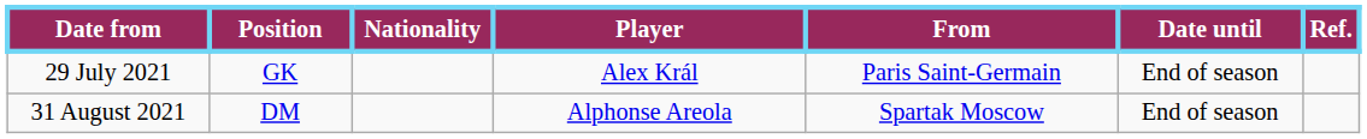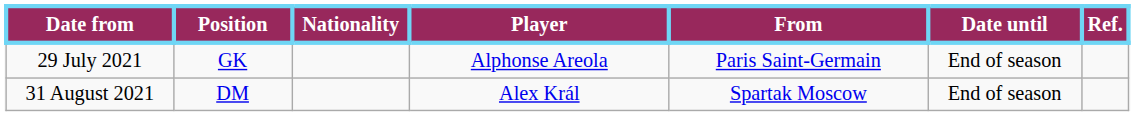 <table class="wikitable"  style="text-align:center; font-size:90%; ">
 <tr>
 <th style="background:#98285c;color:white;border:3px solid #6fd6f5; width:110px;">Date from</th>
 <th style="background:#98285c;color:white;border:3px solid #6fd6f5; width:75px;">Position</th>
 <th style="background:#98285c;color:white;border:3px solid #6fd6f5; width:75px;">Nationality</th>
 <th style="background:#98285c;color:white;border:3px solid #6fd6f5; width:175px;">Player</th>
 <th style="background:#98285c;color:white;border:3px solid #6fd6f5; width:175px;">From</th>
 <th style="background:#98285c;color:white;border:3px solid #6fd6f5; width:100px;">Date until</th>
 <th style="background:#98285c;color:white;border:3px solid #6fd6f5; width:25px;">Ref.</th>
 </tr>
 <tr>
 <td>29 July 2021</td>
 <td><a href='#'>GK</a></td>
 <td></td>
-<td><a href='#'>Alex Král</a></td>
+<td><a href='#'>Alphonse Areola</a></td>
 <td> <a href='#'>Paris Saint-Germain</a></td>
 <td>End of season</td>
 <td></td>
 </tr>
 <tr>
 <td>31 August 2021</td>
 <td><a href='#'>DM</a></td>
 <td></td>
-<td><a href='#'>Alphonse Areola</a></td>
+<td><a href='#'>Alex Král</a></td>
 <td> <a href='#'>Spartak Moscow</a></td>
 <td>End of season</td>
 <td></td>
 </tr>
 </table>
